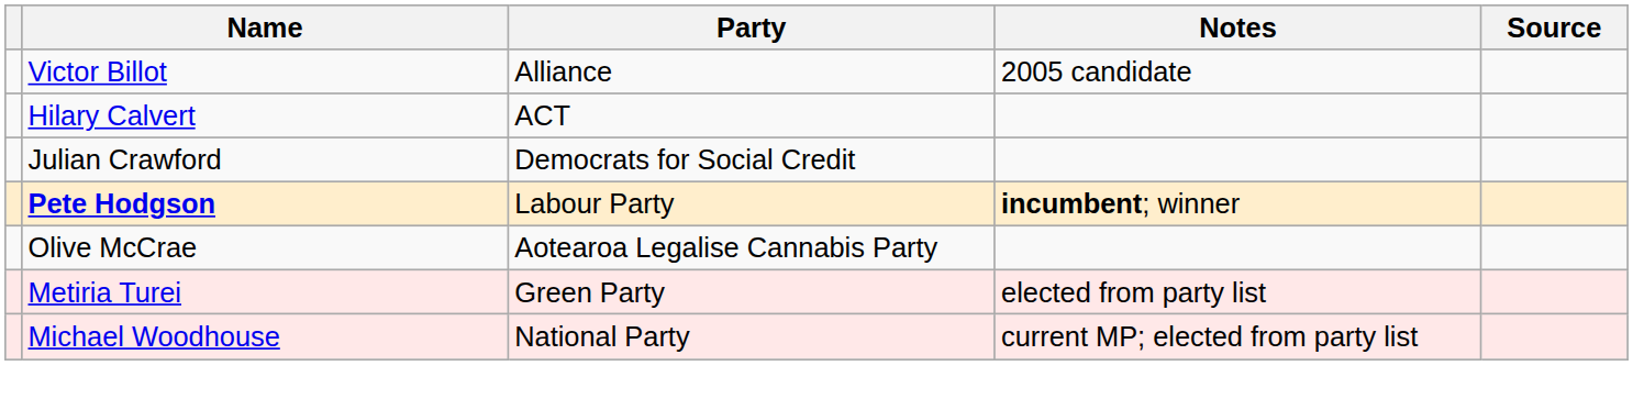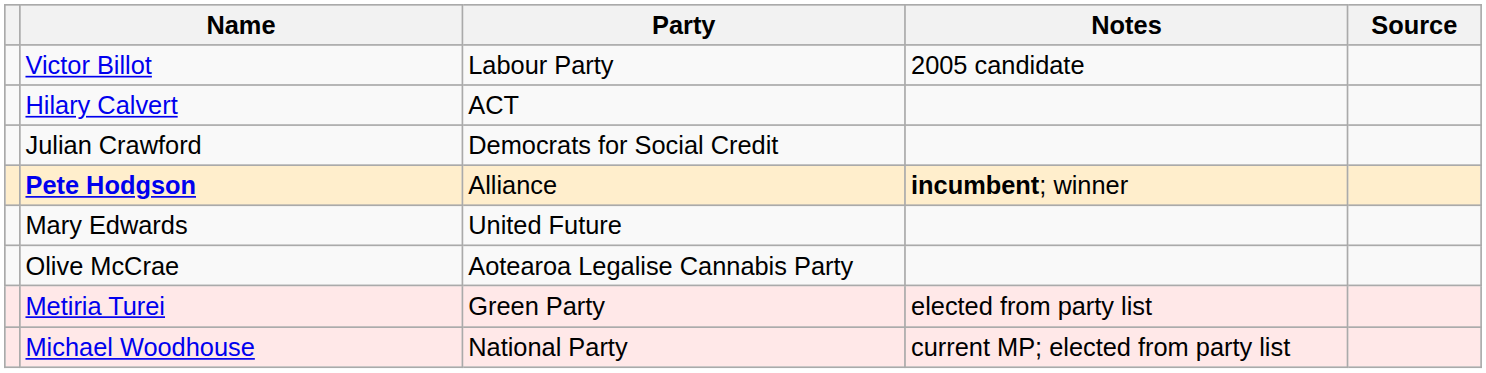 <table class="wikitable" width="70%" style="font-size:95%;">
 <tr>
 <th width=1%></th>
 <th width=30%>Name</th>
 <th width=30%>Party</th>
 <th width=30%>Notes</th>
 <th width=9%>Source</th>
 </tr>
 <tr -->
 <td bgcolor=></td>
 <td><a href='#'>Victor Billot</a></td>
-<td>Alliance</td>
+<td>Labour Party</td>
 <td>2005 candidate</td>
 <td></td>
 </tr>
 <tr -->
 <td bgcolor=></td>
 <td><a href='#'>Hilary Calvert</a></td>
 <td>ACT</td>
 <td></td>
 <td></td>
 </tr>
 <tr -->
 <td bgcolor=></td>
 <td>Julian Crawford</td>
 <td>Democrats for Social Credit</td>
 <td></td>
 <td></td>
 </tr>
 <tr ---- bgcolor=#FFEECC>
 <td bgcolor=></td>
 <td><strong><a href='#'>Pete Hodgson</a></strong></td>
-<td>Labour Party</td>
+<td>Alliance</td>
 <td><strong>incumbent</strong>; winner</td>
+<td></td>
+</tr>
+<tr -->
+<td bgcolor=></td>
+<td>Mary Edwards</td>
+<td>United Future</td>
+<td></td>
 <td></td>
 </tr>
 <tr -->
 <td bgcolor=></td>
 <td>Olive McCrae</td>
 <td>Aotearoa Legalise Cannabis Party</td>
 <td></td>
 <td></td>
 </tr>
 <tr ---- bgcolor=#FFE8E8>
 <td bgcolor=></td>
 <td><a href='#'>Metiria Turei</a></td>
 <td>Green Party</td>
 <td>elected from party list</td>
 <td></td>
 </tr>
 <tr ---- bgcolor=#FFE8E8>
 <td bgcolor=></td>
 <td><a href='#'>Michael Woodhouse</a></td>
 <td>National Party</td>
 <td>current MP; elected from party list</td>
 <td></td>
 </tr>
 </table>
